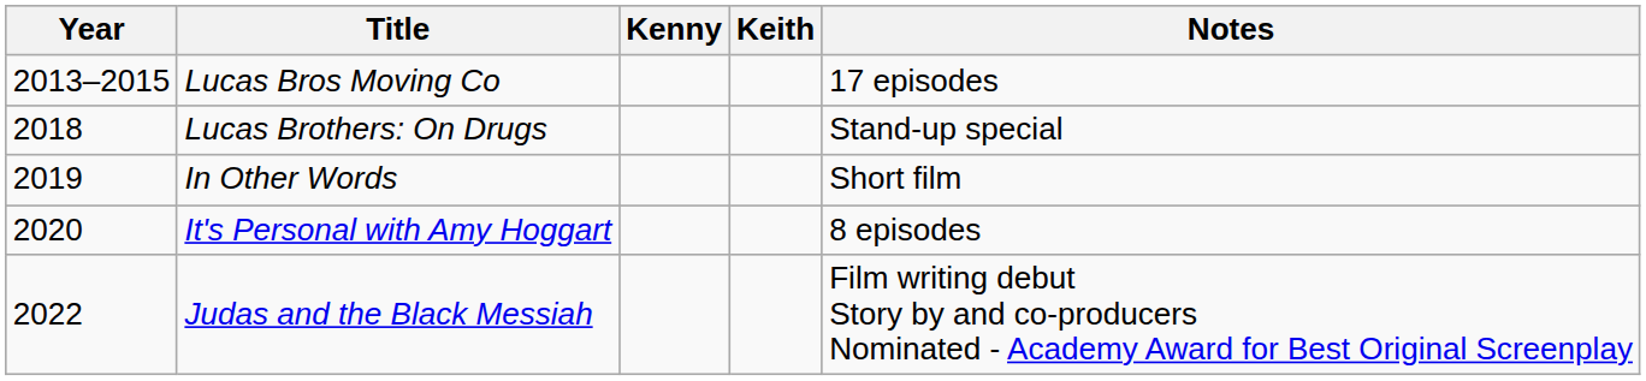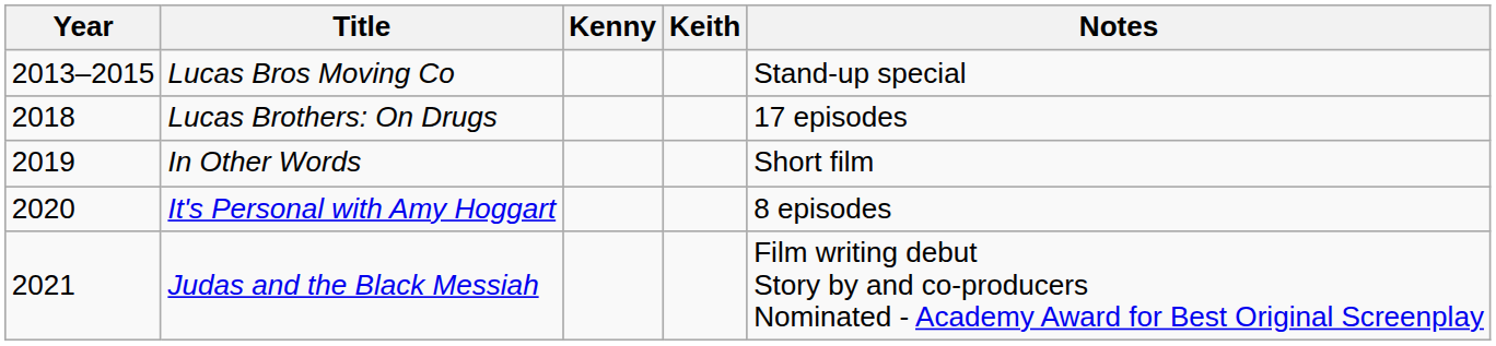 <table class="wikitable sortable">
 <tr>
 <th>Year</th>
 <th>Title</th>
 <th>Kenny</th>
 <th>Keith</th>
 <th>Notes</th>
 </tr>
 <tr>
 <td>2013–2015</td>
 <td><em>Lucas Bros Moving Co</em></td>
 <td></td>
 <td></td>
-<td>17 episodes</td>
+<td>Stand-up special</td>
 </tr>
 <tr>
 <td>2018</td>
 <td><em>Lucas Brothers: On Drugs</em></td>
 <td></td>
 <td></td>
-<td>Stand-up special</td>
+<td>17 episodes</td>
 </tr>
 <tr>
 <td>2019</td>
 <td><em>In Other Words</em></td>
 <td></td>
 <td></td>
 <td>Short film</td>
 </tr>
 <tr>
 <td>2020</td>
 <td><em><a href='#'>It's Personal with Amy Hoggart</a></em></td>
 <td></td>
 <td></td>
 <td>8 episodes</td>
 </tr>
 <tr>
-<td>2022</td>
+<td>2021</td>
 <td><em><a href='#'>Judas and the Black Messiah</a></em></td>
 <td></td>
 <td></td>
 <td>Film writing debut<br>Story by and co-producers<br>Nominated - <a href='#'>Academy Award for Best Original Screenplay</a></td>
 </tr>
 </table>
